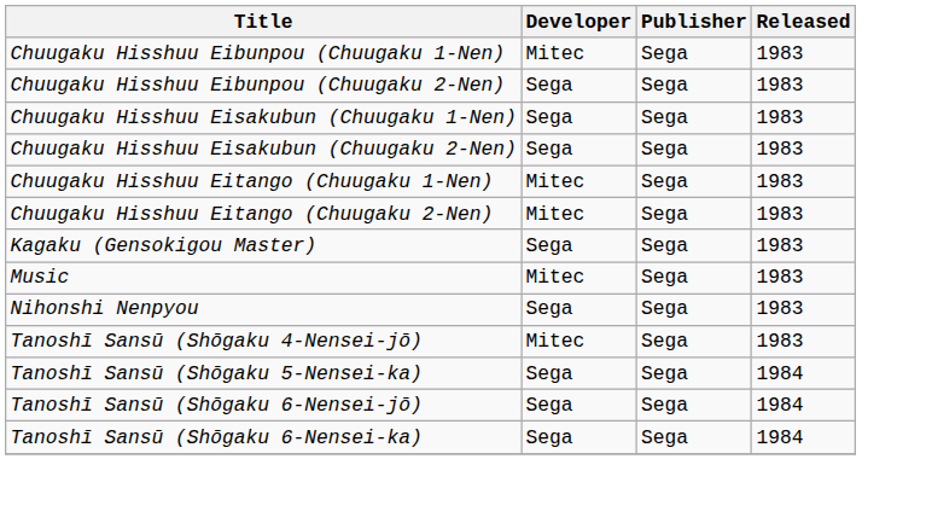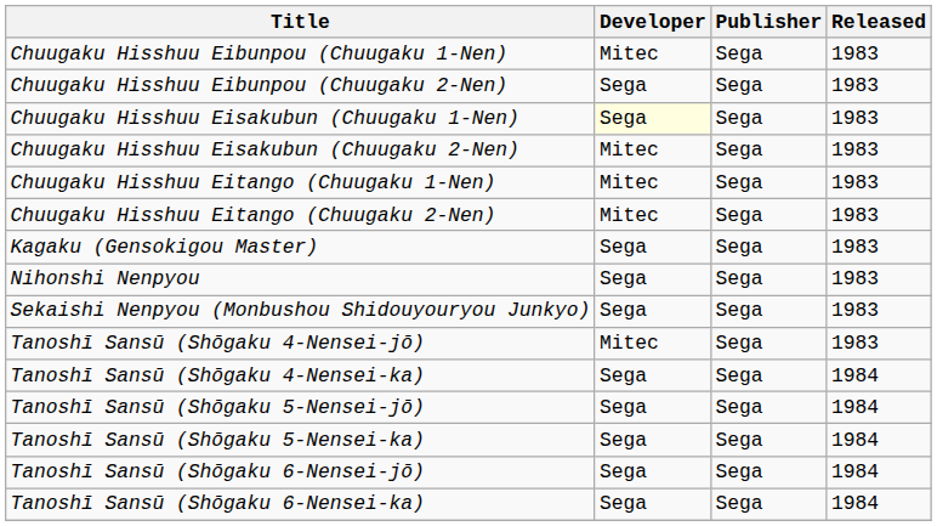 <table class="wikitable sortable">
 <tr>
 <th>Title<br></th>
 <th>Developer</th>
 <th>Publisher</th>
 <th>Released</th>
 </tr>
 <tr>
 <td><em>Chuugaku Hisshuu Eibunpou (Chuugaku 1-Nen)</em></td>
 <td>Mitec</td>
 <td>Sega</td>
 <td>1983</td>
 </tr>
 <tr>
 <td><em>Chuugaku Hisshuu Eibunpou (Chuugaku 2-Nen)</em></td>
 <td>Sega</td>
 <td>Sega</td>
 <td>1983</td>
 </tr>
 <tr>
 <td><em>Chuugaku Hisshuu Eisakubun (Chuugaku 1-Nen)</em></td>
-<td>Sega</td>
+<td style="background: lightyellow;">Sega</td>
 <td>Sega</td>
 <td>1983</td>
 </tr>
 <tr>
 <td><em>Chuugaku Hisshuu Eisakubun (Chuugaku 2-Nen)</em></td>
-<td>Sega</td>
+<td>Mitec</td>
 <td>Sega</td>
 <td>1983</td>
 </tr>
 <tr>
 <td><em>Chuugaku Hisshuu Eitango (Chuugaku 1-Nen)</em></td>
 <td>Mitec</td>
 <td>Sega</td>
 <td>1983</td>
 </tr>
 <tr>
 <td><em>Chuugaku Hisshuu Eitango (Chuugaku 2-Nen)</em></td>
 <td>Mitec</td>
 <td>Sega</td>
 <td>1983</td>
 </tr>
 <tr>
 <td><em>Kagaku (Gensokigou Master)</em></td>
 <td>Sega</td>
 <td>Sega</td>
 <td>1983</td>
 </tr>
 <tr>
-<td><em>Music</em></td>
-<td>Mitec</td>
+<td><em>Nihonshi Nenpyou</em></td>
+<td>Sega</td>
 <td>Sega</td>
 <td>1983</td>
 </tr>
 <tr>
-<td><em>Nihonshi Nenpyou</em></td>
+<td><em>Sekaishi Nenpyou (Monbushou Shidouyouryou Junkyo)</em></td>
 <td>Sega</td>
 <td>Sega</td>
 <td>1983</td>
 </tr>
 <tr>
 <td><em>Tanoshī Sansū (Shōgaku 4-Nensei-jō)</em></td>
 <td>Mitec</td>
 <td>Sega</td>
 <td>1983</td>
+</tr>
+<tr>
+<td><em>Tanoshī Sansū (Shōgaku 4-Nensei-ka)</em></td>
+<td>Sega</td>
+<td>Sega</td>
+<td>1984</td>
+</tr>
+<tr>
+<td><em>Tanoshī Sansū (Shōgaku 5-Nensei-jō)</em></td>
+<td>Sega</td>
+<td>Sega</td>
+<td>1984</td>
 </tr>
 <tr>
 <td><em>Tanoshī Sansū (Shōgaku 5-Nensei-ka)</em></td>
 <td>Sega</td>
 <td>Sega</td>
 <td>1984</td>
 </tr>
 <tr>
 <td><em>Tanoshī Sansū (Shōgaku 6-Nensei-jō)</em></td>
 <td>Sega</td>
 <td>Sega</td>
 <td>1984</td>
 </tr>
 <tr>
 <td><em>Tanoshī Sansū (Shōgaku 6-Nensei-ka)</em></td>
 <td>Sega</td>
 <td>Sega</td>
 <td>1984</td>
 </tr>
 <tr>
 </tr>
 </table>
